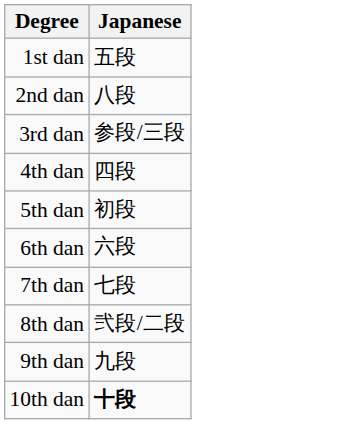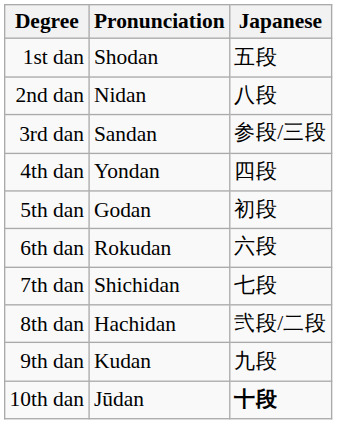 <table class="wikitable">
 <tr>
 <th>Degree</th>
+<th>Pronunciation</th>
 <th>Japanese</th>
 </tr>
 <tr>
 <td align=right>1st dan</td>
+<td>Shodan</td>
 <td>五段</td>
 </tr>
 <tr>
 <td align=right>2nd dan</td>
+<td>Nidan</td>
 <td>八段</td>
 </tr>
 <tr>
 <td align=right>3rd dan</td>
+<td>Sandan</td>
 <td>参段/三段</td>
 </tr>
 <tr>
 <td align=right>4th dan</td>
+<td>Yondan</td>
 <td>四段</td>
 </tr>
 <tr>
 <td align=right>5th dan</td>
+<td>Godan</td>
 <td>初段</td>
 </tr>
 <tr>
 <td align=right>6th dan</td>
+<td>Rokudan</td>
 <td>六段</td>
 </tr>
 <tr>
 <td align=right>7th dan</td>
+<td>Shichidan</td>
 <td>七段</td>
 </tr>
 <tr>
 <td align=right>8th dan</td>
+<td>Hachidan</td>
 <td>弐段/二段</td>
 </tr>
 <tr>
 <td align=right>9th dan</td>
+<td>Kudan</td>
 <td>九段</td>
 </tr>
 <tr>
 <td align=right>10th dan</td>
+<td>Jūdan</td>
 <td><strong>十段</strong></td>
 </tr>
 </table>
